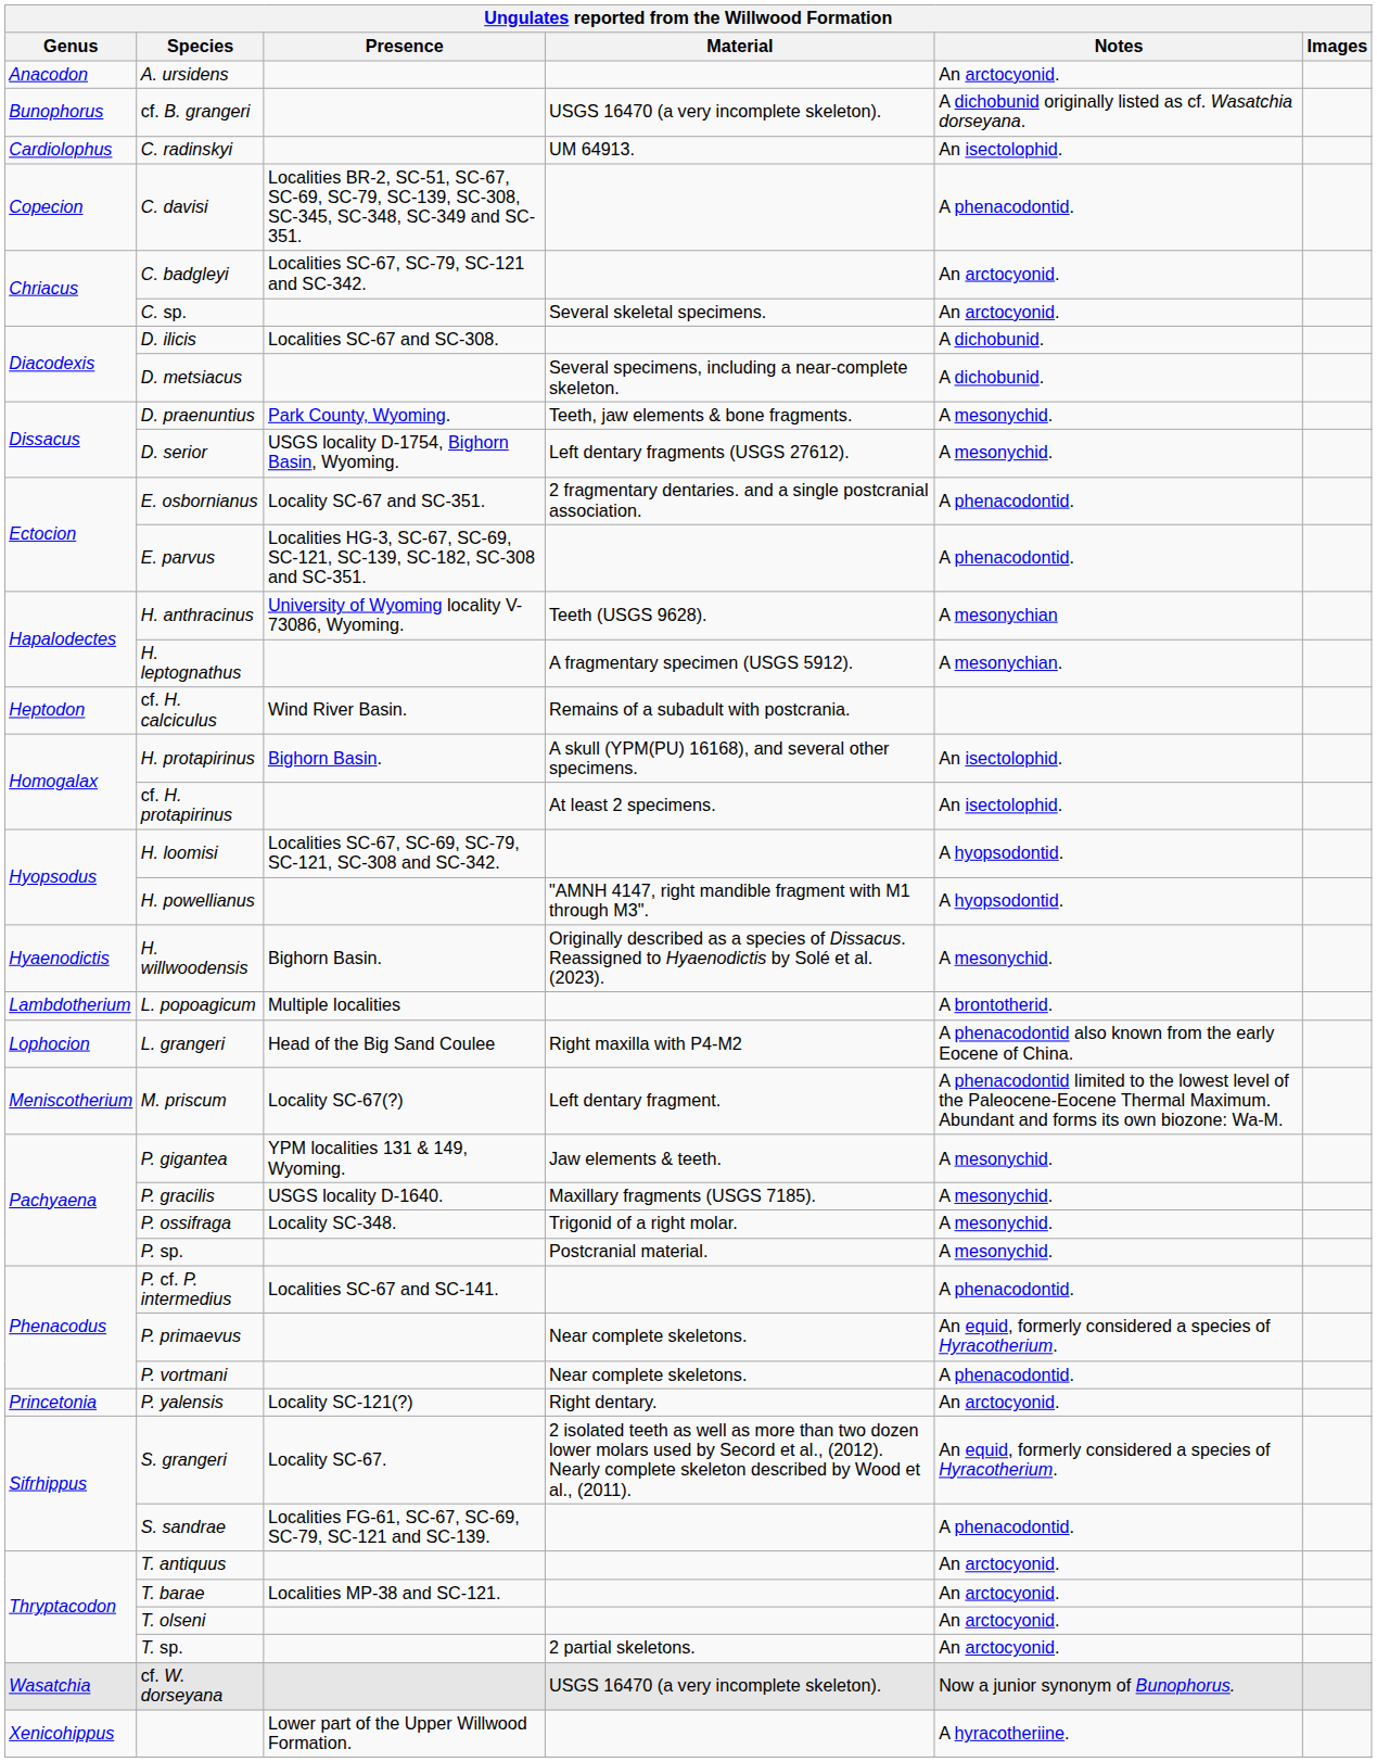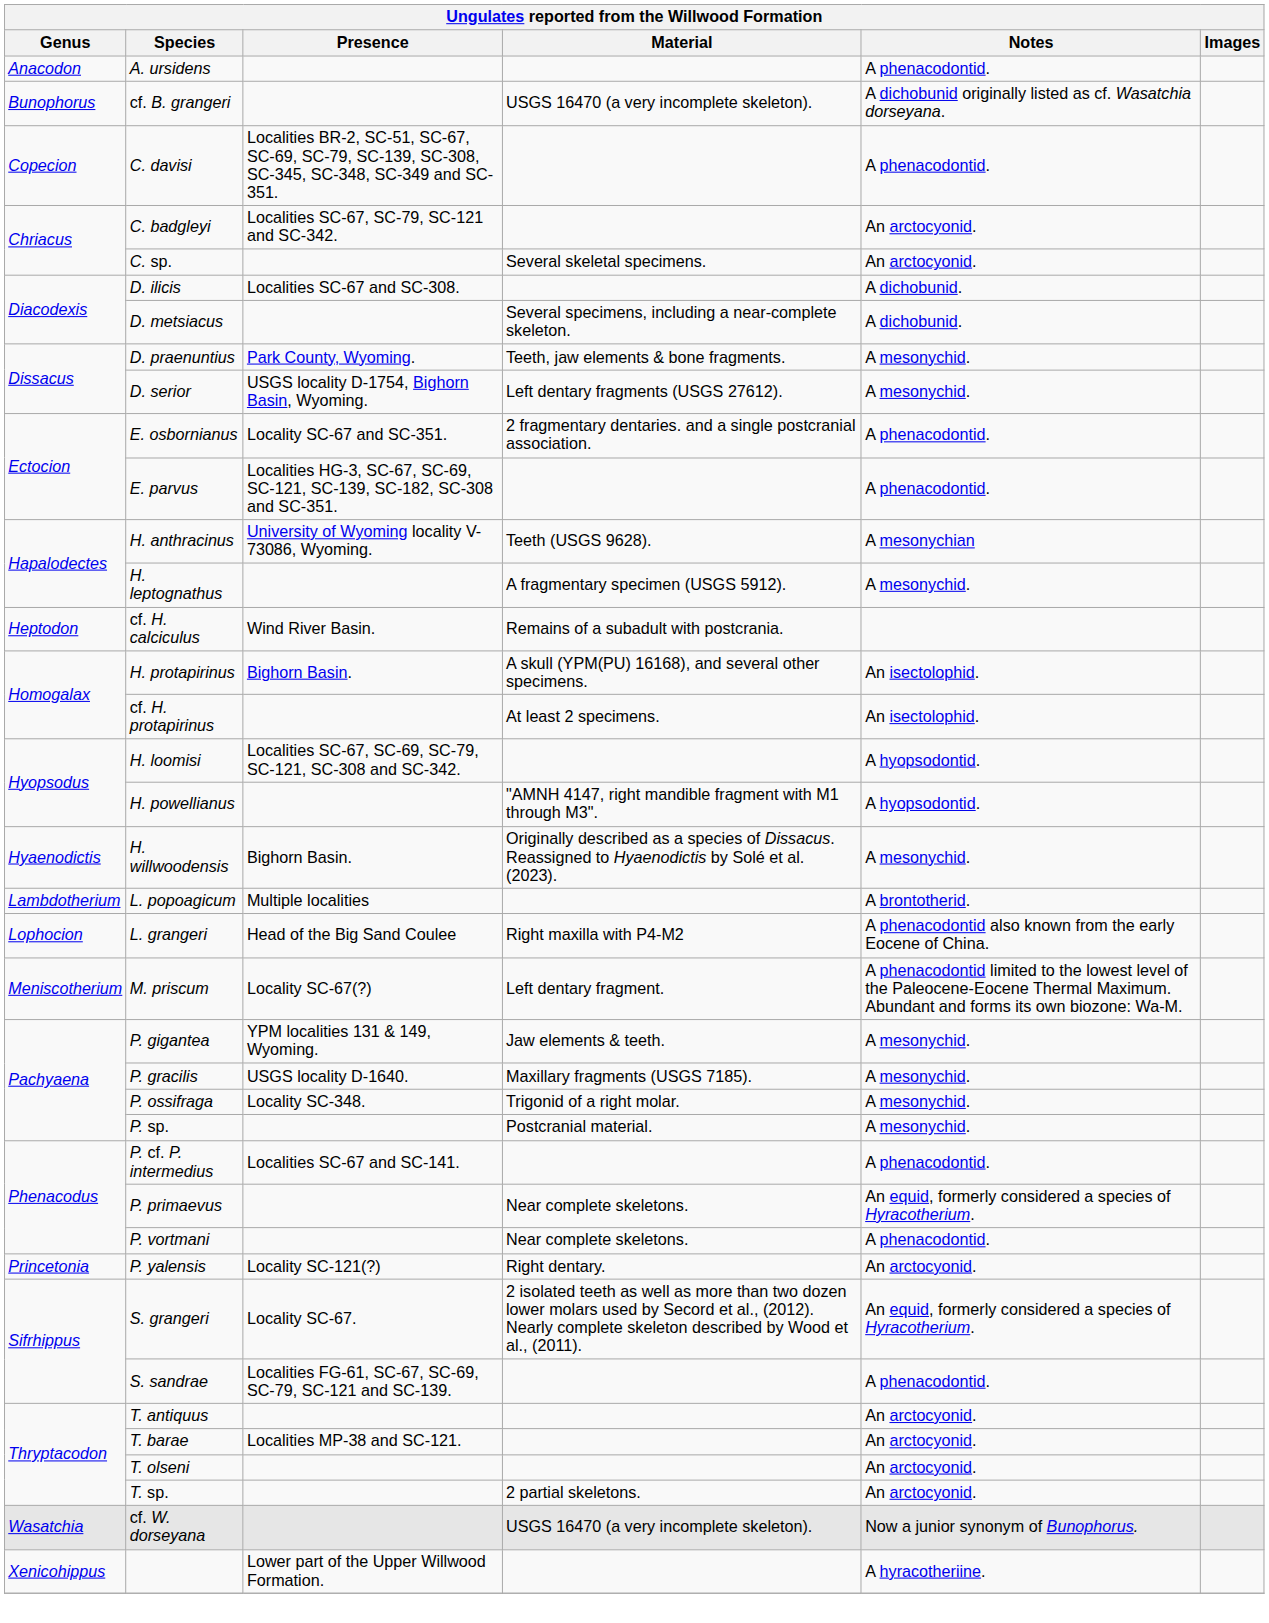 <table class="wikitable" align="center">
 <tr>
 <th colspan="6" align="center"><strong><a href='#'>Ungulates</a> reported from the Willwood Formation</strong></th>
 </tr>
 <tr>
 <th>Genus</th>
 <th>Species</th>
 <th>Presence</th>
 <th><strong>Material</strong></th>
 <th>Notes</th>
 <th>Images</th>
 </tr>
 <tr>
 <td><em><a href='#'>Anacodon</a></em></td>
 <td><em>A. ursidens</em></td>
 <td></td>
 <td></td>
-<td>An <a href='#'>arctocyonid</a>.</td>
+<td>A <a href='#'>phenacodontid</a>.</td>
 <td></td>
 </tr>
 <tr>
 <td><em><a href='#'>Bunophorus</a></em></td>
 <td>cf. <em>B. grangeri</em></td>
 <td></td>
 <td>USGS 16470 (a very incomplete skeleton).</td>
 <td>A <a href='#'>dichobunid</a> originally listed as cf. <em>Wasatchia dorseyana</em>.</td>
-<td></td>
-</tr>
-<tr>
-<td><em><a href='#'>Cardiolophus</a></em></td>
-<td><em>C. radinskyi</em></td>
-<td></td>
-<td>UM 64913.</td>
-<td>An <a href='#'>isectolophid</a>.</td>
 <td></td>
 </tr>
 <tr>
 <td><em><a href='#'>Copecion</a></em></td>
 <td><em>C. davisi</em></td>
 <td>Localities BR-2, SC-51, SC-67, SC-69, SC-79, SC-139, SC-308, SC-345, SC-348, SC-349 and SC-351.</td>
 <td></td>
 <td>A <a href='#'>phenacodontid</a>.</td>
 <td></td>
 </tr>
 <tr>
 <td rowspan=2><em><a href='#'>Chriacus</a></em></td>
 <td><em>C. badgleyi</em></td>
 <td>Localities SC-67, SC-79, SC-121 and SC-342.</td>
 <td></td>
 <td>An <a href='#'>arctocyonid</a>.</td>
 <td></td>
 </tr>
 <tr>
 <td><em>C.</em> sp.</td>
 <td></td>
 <td>Several skeletal specimens.</td>
 <td>An <a href='#'>arctocyonid</a>.</td>
 <td></td>
 </tr>
 <tr>
 <td rowspan=2><em><a href='#'>Diacodexis</a></em></td>
 <td><em>D. ilicis</em></td>
 <td>Localities SC-67 and SC-308.</td>
 <td></td>
 <td>A <a href='#'>dichobunid</a>.</td>
 <td></td>
 </tr>
 <tr>
 <td><em>D. metsiacus</em></td>
 <td></td>
 <td>Several specimens, including a near-complete skeleton.</td>
 <td>A <a href='#'>dichobunid</a>.</td>
 <td></td>
 </tr>
 <tr>
 <td rowspan="2"><em><a href='#'>Dissacus</a></em></td>
 <td><em>D. praenuntius</em></td>
 <td><a href='#'>Park County, Wyoming</a>.</td>
 <td>Teeth, jaw elements & bone fragments.</td>
 <td>A <a href='#'>mesonychid</a>.</td>
 <td></td>
 </tr>
 <tr>
 <td><em>D. serior</em></td>
 <td>USGS locality D-1754, <a href='#'>Bighorn Basin</a>, Wyoming.</td>
 <td>Left dentary fragments (USGS 27612).</td>
 <td>A <a href='#'>mesonychid</a>.</td>
 <td></td>
 </tr>
 <tr>
 <td rowspan=2><em><a href='#'>Ectocion</a></em></td>
 <td><em>E. osbornianus</em></td>
 <td>Locality SC-67 and SC-351.</td>
 <td>2 fragmentary dentaries. and a single postcranial association.</td>
 <td>A <a href='#'>phenacodontid</a>.</td>
 <td></td>
 </tr>
 <tr>
 <td><em>E. parvus</em></td>
 <td>Localities HG-3, SC-67, SC-69, SC-121, SC-139, SC-182, SC-308 and SC-351.</td>
 <td></td>
 <td>A <a href='#'>phenacodontid</a>.</td>
 <td></td>
 </tr>
 <tr>
 <td rowspan=2><em><a href='#'>Hapalodectes</a></em></td>
 <td><em>H. anthracinus</em></td>
 <td><a href='#'>University of Wyoming</a> locality V-73086, Wyoming.</td>
 <td>Teeth (USGS 9628).</td>
 <td>A <a href='#'>mesonychian</a></td>
 <td></td>
 </tr>
 <tr>
 <td><em>H. leptognathus</em></td>
 <td></td>
 <td>A fragmentary specimen (USGS 5912).</td>
-<td>A <a href='#'>mesonychian</a>.</td>
+<td>A <a href='#'>mesonychid</a>.</td>
 <td></td>
 </tr>
 <tr>
 <td><em><a href='#'>Heptodon</a></em></td>
 <td>cf. <em>H. calciculus</em></td>
 <td>Wind River Basin.</td>
 <td>Remains of a subadult with postcrania.</td>
 <td></td>
 <td></td>
 </tr>
 <tr>
 <td rowspan=2><em><a href='#'>Homogalax</a></em></td>
 <td><em>H. protapirinus</em></td>
 <td><a href='#'>Bighorn Basin</a>.</td>
 <td>A skull (YPM(PU) 16168), and several other specimens.</td>
 <td>An <a href='#'>isectolophid</a>.</td>
 <td></td>
 </tr>
 <tr>
 <td>cf. <em>H. protapirinus</em></td>
 <td></td>
 <td>At least 2 specimens.</td>
 <td>An <a href='#'>isectolophid</a>.</td>
 <td></td>
 </tr>
 <tr>
 <td rowspan=2><em><a href='#'>Hyopsodus</a></em></td>
 <td><em>H. loomisi</em></td>
 <td>Localities SC-67, SC-69, SC-79, SC-121, SC-308 and SC-342.</td>
 <td></td>
 <td>A <a href='#'>hyopsodontid</a>.</td>
 <td></td>
 </tr>
 <tr>
 <td><em>H. powellianus</em></td>
 <td></td>
 <td>"AMNH 4147, right mandible fragment with M1 through M3".</td>
 <td>A <a href='#'>hyopsodontid</a>.</td>
 <td></td>
 </tr>
 <tr>
 <td><em><a href='#'>Hyaenodictis</a></em></td>
 <td><em>H. willwoodensis</em></td>
 <td>Bighorn Basin. </td>
 <td>Originally described as a species of <em>Dissacus</em>. Reassigned to <em>Hyaenodictis</em> by Solé et al. (2023).</td>
 <td>A <a href='#'>mesonychid</a>.</td>
 <td></td>
 </tr>
 <tr>
 <td><em><a href='#'>Lambdotherium</a></em></td>
 <td><em>L. popoagicum</em></td>
 <td>Multiple localities</td>
 <td></td>
 <td>A <a href='#'>brontotherid</a>.</td>
 <td></td>
 </tr>
 <tr>
 <td><em><a href='#'>Lophocion</a></em></td>
 <td><em>L. grangeri</em></td>
 <td>Head of the Big Sand Coulee</td>
 <td>Right maxilla with P4-M2</td>
 <td>A <a href='#'>phenacodontid</a> also known from the early Eocene of China.</td>
 <td></td>
 </tr>
 <tr>
 <td><em><a href='#'>Meniscotherium</a></em></td>
 <td><em>M. priscum</em></td>
 <td>Locality SC-67(?)</td>
 <td>Left dentary fragment.</td>
 <td>A <a href='#'>phenacodontid</a> limited to the lowest level of the Paleocene-Eocene Thermal Maximum. Abundant and forms its own biozone: Wa-M.</td>
 <td></td>
 </tr>
 <tr>
 <td rowspan="4"><em><a href='#'>Pachyaena</a></em></td>
 <td><em>P. gigantea</em></td>
 <td>YPM localities 131 & 149, Wyoming.</td>
 <td>Jaw elements & teeth.</td>
 <td>A <a href='#'>mesonychid</a>.</td>
 <td></td>
 </tr>
 <tr>
 <td><em>P. gracilis</em></td>
 <td>USGS locality D-1640.</td>
 <td>Maxillary fragments (USGS 7185).</td>
 <td>A <a href='#'>mesonychid</a>.</td>
 <td></td>
 </tr>
 <tr>
 <td><em>P. ossifraga</em></td>
 <td>Locality SC-348.</td>
 <td>Trigonid of a right molar.</td>
 <td>A <a href='#'>mesonychid</a>.</td>
 <td></td>
 </tr>
 <tr>
 <td><em>P.</em> sp.</td>
 <td></td>
 <td>Postcranial material.</td>
 <td>A <a href='#'>mesonychid</a>.</td>
 <td></td>
 </tr>
 <tr>
 <td rowspan=3><em><a href='#'>Phenacodus</a></em></td>
 <td><em>P.</em> cf. <em>P. intermedius</em></td>
 <td>Localities SC-67 and SC-141.</td>
 <td></td>
 <td>A <a href='#'>phenacodontid</a>.</td>
 <td></td>
 </tr>
 <tr>
 <td><em>P. primaevus</em></td>
 <td></td>
 <td>Near complete skeletons.</td>
 <td>An <a href='#'>equid</a>, formerly considered a species of <em><a href='#'>Hyracotherium</a></em>.</td>
 <td></td>
 </tr>
 <tr>
 <td><em>P. vortmani</em></td>
 <td></td>
 <td>Near complete skeletons.</td>
 <td>A <a href='#'>phenacodontid</a>.</td>
 <td></td>
 </tr>
 <tr>
 <td><em><a href='#'>Princetonia</a></em></td>
 <td><em>P. yalensis</em></td>
 <td>Locality SC-121(?)</td>
 <td>Right dentary.</td>
 <td>An <a href='#'>arctocyonid</a>.</td>
 <td></td>
 </tr>
 <tr>
 <td rowspan=2><em><a href='#'>Sifrhippus</a></em></td>
 <td><em>S. grangeri</em></td>
 <td>Locality SC-67.</td>
 <td>2 isolated teeth as well as more than two dozen lower molars used by Secord et al., (2012). Nearly complete skeleton described by Wood et al., (2011).</td>
 <td>An <a href='#'>equid</a>, formerly considered a species of <em><a href='#'>Hyracotherium</a></em>.</td>
 <td></td>
 </tr>
 <tr>
 <td><em>S. sandrae</em></td>
 <td>Localities FG-61, SC-67, SC-69, SC-79, SC-121 and SC-139.</td>
 <td></td>
 <td>A <a href='#'>phenacodontid</a>.</td>
 <td></td>
 </tr>
 <tr>
 <td rowspan=4><em><a href='#'>Thryptacodon</a></em></td>
 <td><em>T. antiquus</em></td>
 <td></td>
 <td></td>
 <td>An <a href='#'>arctocyonid</a>.</td>
 <td></td>
 </tr>
 <tr>
 <td><em>T. barae</em></td>
 <td>Localities MP-38 and SC-121.</td>
 <td></td>
 <td>An <a href='#'>arctocyonid</a>.</td>
 <td></td>
 </tr>
 <tr>
 <td><em>T. olseni</em></td>
 <td></td>
 <td></td>
 <td>An <a href='#'>arctocyonid</a>.</td>
 <td></td>
 </tr>
 <tr>
 <td><em>T.</em> sp.</td>
 <td></td>
 <td>2 partial skeletons.</td>
 <td>An <a href='#'>arctocyonid</a>.</td>
 <td></td>
 </tr>
 <tr>
 <td style="background:#E6E6E6;"><em><a href='#'>Wasatchia</a></em></td>
 <td style="background:#E6E6E6;">cf. <em>W. dorseyana</em></td>
 <td style="background:#E6E6E6;"></td>
 <td style="background:#E6E6E6;">USGS 16470 (a very incomplete skeleton).</td>
 <td style="background:#E6E6E6;">Now a junior synonym of <em><a href='#'>Bunophorus</a>.</em></td>
 <td style="background:#E6E6E6;"></td>
 </tr>
 <tr>
 <td><em><a href='#'>Xenicohippus</a></em></td>
 <td></td>
 <td>Lower part of the Upper Willwood Formation.</td>
 <td></td>
 <td>A <a href='#'>hyracotheriine</a>.</td>
 <td></td>
 </tr>
 <tr>
 </tr>
 </table>
